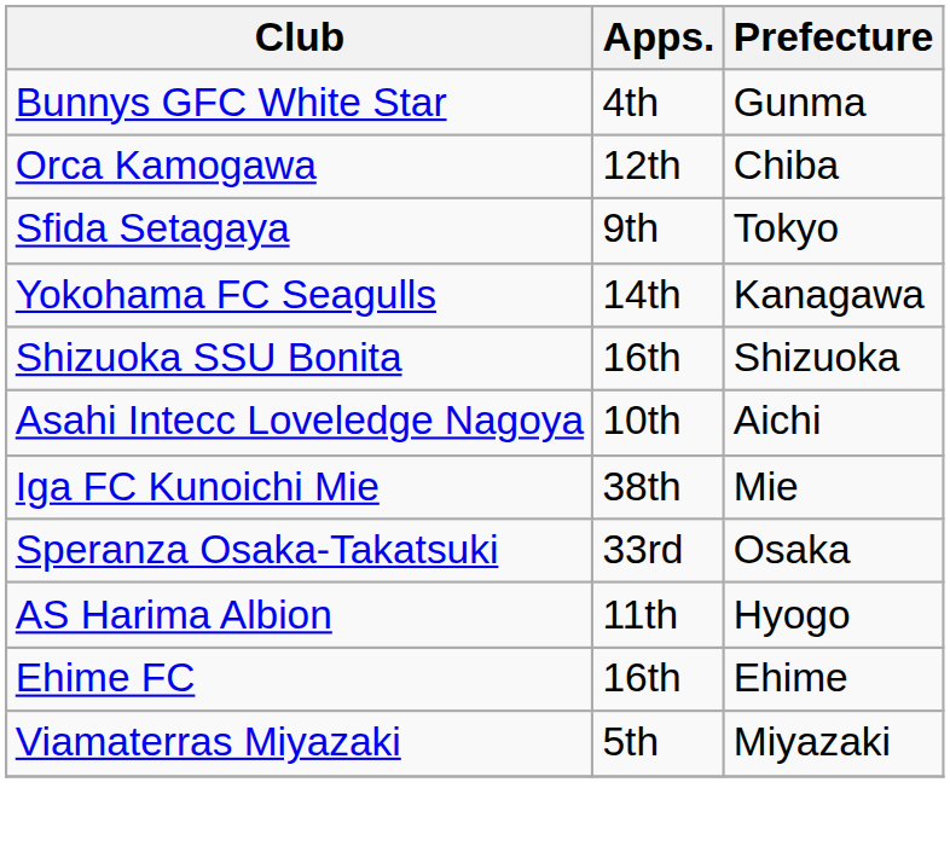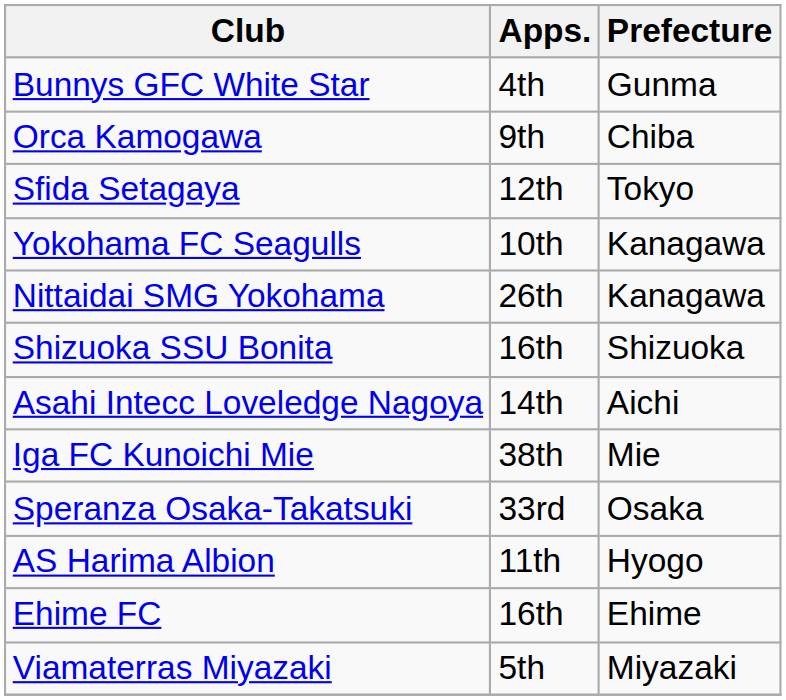 <table class="wikitable" style="text-align:left">
 <tr>
 <th>Club</th>
 <th>Apps.</th>
 <th>Prefecture</th>
 </tr>
 <tr>
 <td><a href='#'>Bunnys GFC White Star</a></td>
 <td>4th</td>
 <td>Gunma</td>
 </tr>
 <tr>
 <td><a href='#'>Orca Kamogawa</a></td>
-<td>12th</td>
+<td>9th</td>
 <td>Chiba</td>
 </tr>
 <tr>
 <td><a href='#'>Sfida Setagaya</a></td>
-<td>9th</td>
+<td>12th</td>
 <td>Tokyo</td>
 </tr>
 <tr>
 <td><a href='#'>Yokohama FC Seagulls</a></td>
-<td>14th</td>
+<td>10th</td>
+<td>Kanagawa</td>
+</tr>
+<tr>
+<td><a href='#'>Nittaidai SMG Yokohama</a></td>
+<td>26th</td>
 <td>Kanagawa</td>
 </tr>
 <tr>
 <td><a href='#'>Shizuoka SSU Bonita</a></td>
 <td>16th</td>
 <td>Shizuoka</td>
 </tr>
 <tr>
 <td><a href='#'>Asahi Intecc Loveledge Nagoya</a></td>
-<td>10th</td>
+<td>14th</td>
 <td>Aichi</td>
 </tr>
 <tr>
 <td><a href='#'>Iga FC Kunoichi Mie</a></td>
 <td>38th</td>
 <td>Mie</td>
 </tr>
 <tr>
 <td><a href='#'>Speranza Osaka-Takatsuki</a></td>
 <td>33rd</td>
 <td>Osaka</td>
 </tr>
 <tr>
 <td><a href='#'>AS Harima Albion</a></td>
 <td>11th</td>
 <td>Hyogo</td>
 </tr>
 <tr>
 <td><a href='#'>Ehime FC</a></td>
 <td>16th</td>
 <td>Ehime</td>
 </tr>
 <tr>
 <td><a href='#'>Viamaterras Miyazaki</a></td>
 <td>5th</td>
 <td>Miyazaki</td>
 </tr>
 <tr>
 </tr>
 </table>
